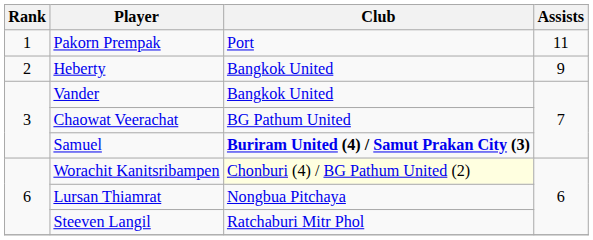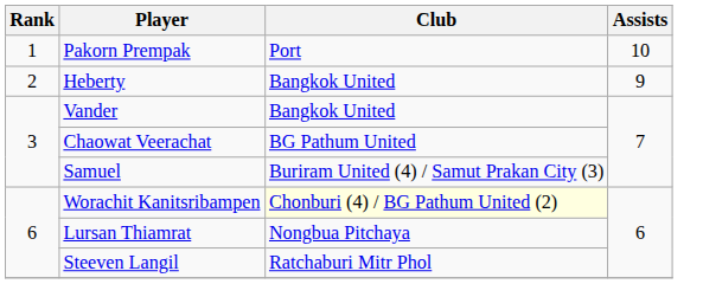 <table class="wikitable" style="text-align:center">
 <tr>
 <th>Rank</th>
 <th>Player</th>
 <th>Club</th>
 <th>Assists</th>
 </tr>
 <tr>
 <td>1</td>
 <td align="left"> <a href='#'>Pakorn Prempak</a></td>
 <td align="left"><a href='#'>Port</a></td>
-<td>11</td>
+<td>10</td>
 </tr>
 <tr>
 <td>2</td>
 <td align="left"> <a href='#'>Heberty</a></td>
 <td align="left"><a href='#'>Bangkok United</a></td>
 <td>9</td>
 </tr>
 <tr>
 <td rowspan="3">3</td>
 <td align="left"> <a href='#'>Vander</a></td>
 <td align="left"><a href='#'>Bangkok United</a></td>
 <td rowspan="3">7</td>
 </tr>
 <tr>
 <td align="left"> <a href='#'>Chaowat Veerachat</a></td>
 <td align="left"><a href='#'>BG Pathum United</a></td>
 </tr>
 <tr>
 <td align="left"> <a href='#'>Samuel</a></td>
-<td align="left"><strong><a href='#'>Buriram United</a> (4) / <a href='#'>Samut Prakan City</a> (3)</strong></td>
+<td align="left"><a href='#'>Buriram United</a> (4) / <a href='#'>Samut Prakan City</a> (3)</td>
 </tr>
 <tr>
 <td rowspan="3">6</td>
 <td align="left"> <a href='#'>Worachit Kanitsribampen</a></td>
 <td align="left" style="background: lightyellow;"><a href='#'>Chonburi</a> (4) / <a href='#'>BG Pathum United</a> (2)</td>
 <td rowspan="3">6</td>
 </tr>
 <tr>
 <td align="left"> <a href='#'>Lursan Thiamrat</a></td>
 <td align="left"><a href='#'>Nongbua Pitchaya</a></td>
 </tr>
 <tr>
 <td align="left"> <a href='#'>Steeven Langil</a></td>
 <td align="left"><a href='#'>Ratchaburi Mitr Phol</a></td>
 </tr>
 <tr>
 </tr>
 </table>
